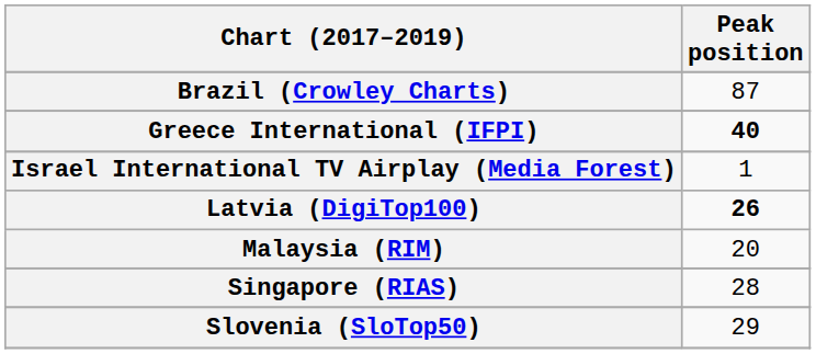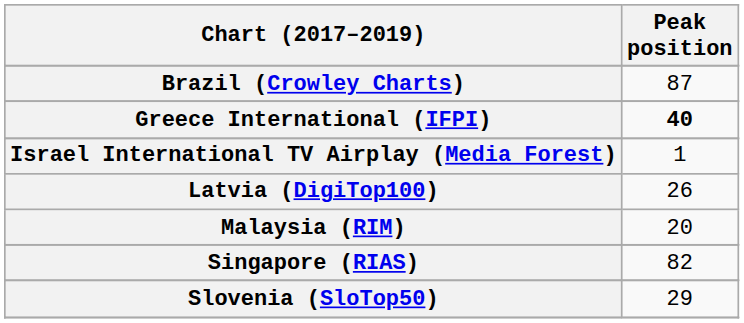 <table class="wikitable sortable plainrowheaders" style="text-align:center">
 <tr>
 <th scope="col">Chart (2017–2019)</th>
 <th scope="col">Peak<br>position</th>
 </tr>
 <tr>
 </tr>
 <tr>
 </tr>
 <tr>
 </tr>
 <tr>
 </tr>
 <tr>
 <th scope="row">Brazil (<a href='#'>Crowley Charts</a>)</th>
 <td>87</td>
 </tr>
 <tr>
 </tr>
 <tr>
 </tr>
 <tr>
 </tr>
 <tr>
 </tr>
 <tr>
 </tr>
 <tr>
 </tr>
 <tr>
 </tr>
 <tr>
 </tr>
 <tr>
 </tr>
 <tr>
 <th scope="row">Greece International (<a href='#'>IFPI</a>)</th>
 <td><strong>40</strong></td>
 </tr>
 <tr>
 </tr>
 <tr>
 </tr>
 <tr>
 <th scope="row">Israel International TV Airplay (<a href='#'>Media Forest</a>)</th>
 <td>1</td>
 </tr>
 <tr>
 <th scope="row">Latvia (<a href='#'>DigiTop100</a>)</th>
-<td><strong>26</strong></td>
+<td>26</td>
 </tr>
 <tr>
 <th scope="row">Malaysia (<a href='#'>RIM</a>)</th>
 <td>20</td>
 </tr>
 <tr>
 </tr>
 <tr>
 </tr>
 <tr>
 </tr>
 <tr>
 </tr>
 <tr>
 </tr>
 <tr>
 </tr>
 <tr>
 </tr>
 <tr>
 <th scope="row">Singapore (<a href='#'>RIAS</a>)</th>
-<td>28</td>
+<td>82</td>
 </tr>
 <tr>
 </tr>
 <tr>
 </tr>
 <tr>
 <th scope="row">Slovenia (<a href='#'>SloTop50</a>)</th>
 <td>29</td>
 </tr>
 <tr>
 </tr>
 <tr>
 </tr>
 <tr>
 </tr>
 <tr>
 </tr>
 <tr>
 </tr>
 <tr>
 </tr>
 <tr>
 </tr>
 <tr>
 </tr>
 <tr>
 </tr>
 <tr>
 </tr>
 <tr>
 </tr>
 </table>
